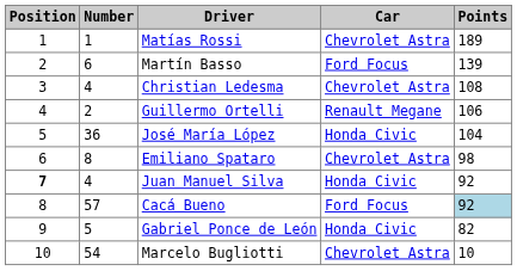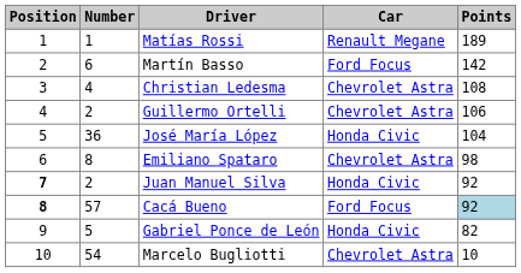 <table style="font-size: 95%; border: gray solid 1px; border-collapse: collapse;" cellpadding="3" cellspacing="0" border="1">
 <tr align="center" style="background:#CCCCCC;">
 <th>Position</th>
 <th>Number</th>
 <th>Driver</th>
 <th>Car</th>
 <th>Points</th>
 </tr>
 <tr align="center">
 <td>1</td>
 <td align="left">1</td>
 <td align="left"> <a href='#'>Matías Rossi</a></td>
-<td align="left"><a href='#'>Chevrolet Astra</a></td>
+<td align="left"><a href='#'>Renault Megane</a></td>
 <td align="left">189</td>
 </tr>
 <tr align="center">
 <td>2</td>
 <td align="left">6</td>
 <td align="left"> Martín Basso</td>
 <td align="left"><a href='#'>Ford Focus</a></td>
-<td align="left">139</td>
+<td align="left">142</td>
 </tr>
 <tr align="center">
 <td>3</td>
 <td align="left">4</td>
 <td align="left"> <a href='#'>Christian Ledesma</a></td>
 <td align="left"><a href='#'>Chevrolet Astra</a></td>
 <td align="left">108</td>
 </tr>
 <tr align="center">
 <td>4</td>
 <td align="left">2</td>
 <td align="left"> <a href='#'>Guillermo Ortelli</a></td>
-<td align="left"><a href='#'>Renault Megane</a></td>
+<td align="left"><a href='#'>Chevrolet Astra</a></td>
 <td align="left">106</td>
 </tr>
 <tr align="center">
 <td>5</td>
 <td align="left">36</td>
 <td align="left"> <a href='#'>José María López</a></td>
 <td align="left"><a href='#'>Honda Civic</a></td>
 <td align="left">104</td>
 </tr>
 <tr align="center">
 <td>6</td>
 <td align="left">8</td>
 <td align="left"> <a href='#'>Emiliano Spataro</a></td>
 <td align="left"><a href='#'>Chevrolet Astra</a></td>
 <td align="left">98</td>
 </tr>
 <tr align="center">
 <td><strong>7</strong></td>
-<td align="left">4</td>
+<td align="left">2</td>
 <td align="left"> <a href='#'>Juan Manuel Silva</a></td>
 <td align="left"><a href='#'>Honda Civic</a></td>
 <td align="left">92</td>
 </tr>
 <tr align="center">
-<td>8</td>
+<td><strong>8</strong></td>
 <td align="left">57</td>
 <td align="left"> <a href='#'>Cacá Bueno</a></td>
 <td align="left"><a href='#'>Ford Focus</a></td>
 <td align="left" style="background: lightblue;">92</td>
 </tr>
 <tr align="center">
 <td>9</td>
 <td align="left">5</td>
 <td align="left"> <a href='#'>Gabriel Ponce de León</a></td>
 <td align="left"><a href='#'>Honda Civic</a></td>
 <td align="left">82</td>
 </tr>
 <tr align="center">
 <td>10</td>
 <td align="left">54</td>
 <td align="left"> Marcelo Bugliotti</td>
 <td align="left"><a href='#'>Chevrolet Astra</a></td>
 <td align="left">10</td>
 </tr>
 </table>
